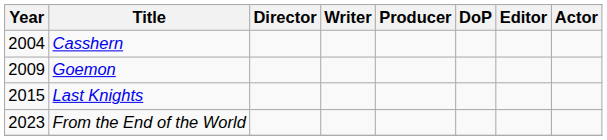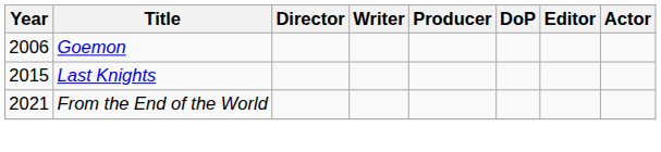 <table class="wikitable">
 <tr>
 <th>Year</th>
 <th>Title</th>
 <th>Director</th>
 <th>Writer</th>
 <th>Producer</th>
 <th>DoP</th>
 <th>Editor</th>
 <th>Actor</th>
 </tr>
 <tr>
-<td>2004</td>
-<td><em><a href='#'>Casshern</a></em></td>
-<td></td>
-<td></td>
-<td></td>
-<td></td>
-<td></td>
-<td></td>
-</tr>
-<tr>
-<td>2009</td>
+<td>2006</td>
 <td><em><a href='#'>Goemon</a></em></td>
 <td></td>
 <td></td>
 <td></td>
 <td></td>
 <td></td>
 <td></td>
 </tr>
 <tr>
 <td>2015</td>
 <td><em><a href='#'>Last Knights</a></em></td>
 <td></td>
 <td></td>
 <td></td>
 <td></td>
 <td></td>
 <td></td>
 </tr>
 <tr>
-<td>2023</td>
+<td>2021</td>
 <td><em>From the End of the World</em></td>
 <td></td>
 <td></td>
 <td></td>
 <td></td>
 <td></td>
 <td></td>
 </tr>
 <tr>
 </tr>
 </table>
